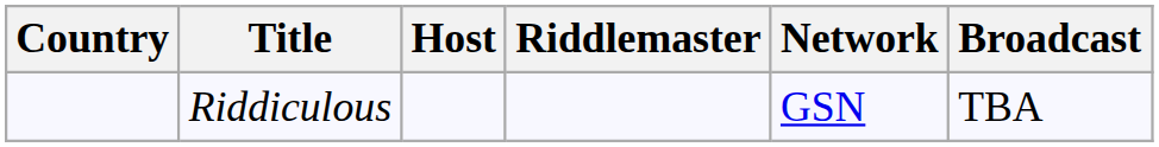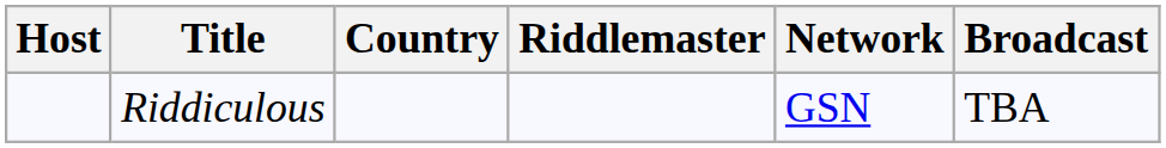 <table class="wikitable" style="text-align:left; background:#F8F8FF;">
 <tr>
+<th>Host</th>
+<th>Title</th>
 <th>Country</th>
-<th>Title</th>
-<th>Host</th>
 <th>Riddlemaster</th>
 <th>Network</th>
 <th>Broadcast</th>
 </tr>
 <tr>
 <td></td>
 <td><em>Riddiculous</em></td>
 <td></td>
 <td></td>
 <td><a href='#'>GSN</a></td>
 <td>TBA</td>
 </tr>
 </table>
